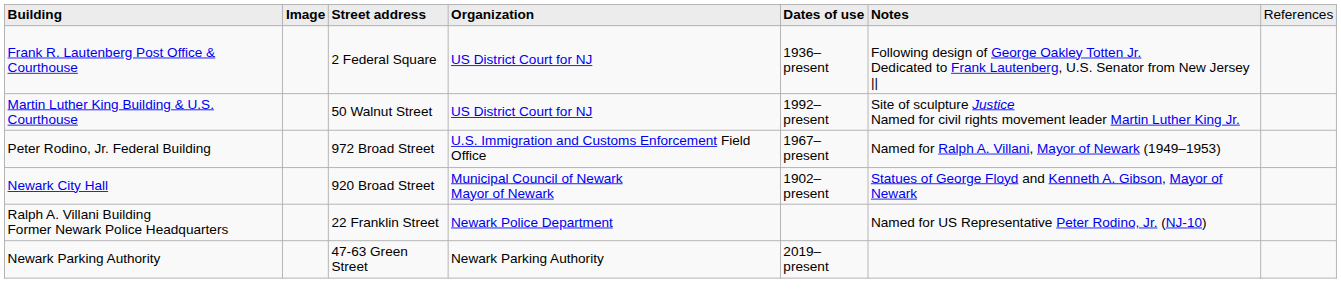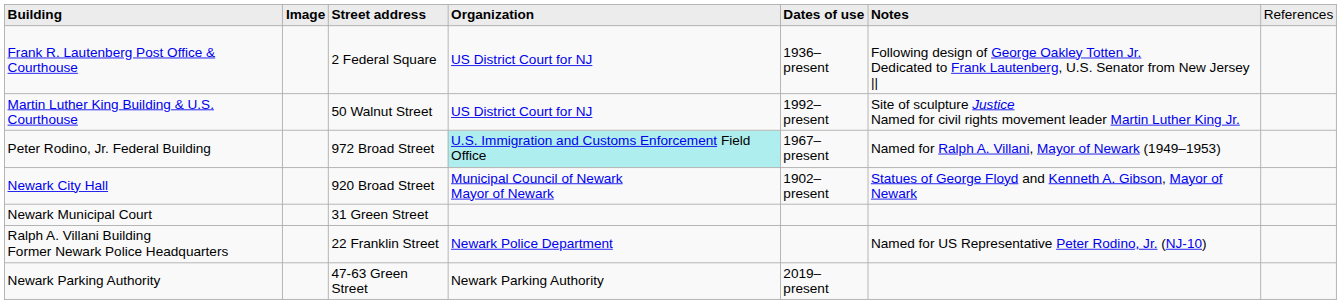 <table class="sortable wikitable">
 <tr bgcolor="#ececec">
 <td><strong>Building</strong></td>
 <td><strong>Image</strong></td>
 <td><strong>Street address</strong></td>
 <td><strong>Organization</strong></td>
 <td><strong>Dates of use</strong></td>
 <td><strong>Notes</strong></td>
 <td>References</td>
 </tr>
 <tr>
 <td><a href='#'>Frank R. Lautenberg Post Office & Courthouse</a></td>
 <td></td>
 <td>2 Federal Square</td>
 <td><a href='#'>US District Court for NJ</a></td>
 <td>1936–present</td>
 <td><br>Following design of <a href='#'>George Oakley Totten Jr.</a><br> Dedicated to <a href='#'>Frank Lautenberg</a>, U.S. Senator from New Jersey ||</td>
 </tr>
 <tr>
 <td><a href='#'>Martin Luther King Building & U.S. Courthouse</a></td>
 <td></td>
 <td>50 Walnut Street</td>
 <td><a href='#'>US District Court for NJ</a></td>
 <td>1992–present</td>
 <td>Site of sculpture <em><a href='#'>Justice</a></em><br>Named for civil rights movement leader <a href='#'>Martin Luther King Jr.</a></td>
 <td></td>
 </tr>
 <tr>
 <td>Peter Rodino, Jr. Federal Building</td>
 <td></td>
 <td>972 Broad Street</td>
-<td><a href='#'>U.S. Immigration and Customs Enforcement</a> Field Office</td>
+<td style="background: paleturquoise;"><a href='#'>U.S. Immigration and Customs Enforcement</a> Field Office</td>
 <td>1967–present</td>
 <td>Named for <a href='#'>Ralph A. Villani</a>, <a href='#'>Mayor of Newark</a> (1949–1953)</td>
 <td></td>
 </tr>
 <tr>
 <td><a href='#'>Newark City Hall</a></td>
 <td></td>
 <td>920 Broad Street</td>
 <td><a href='#'>Municipal Council of Newark</a><br><a href='#'>Mayor of Newark</a></td>
 <td>1902–present</td>
 <td><a href='#'>Statues of George Floyd</a> and <a href='#'>Kenneth A. Gibson</a>, <a href='#'>Mayor of Newark</a></td>
+<td></td>
+</tr>
+<tr>
+<td>Newark Municipal Court</td>
+<td></td>
+<td>31 Green Street</td>
+<td></td>
+<td></td>
+<td></td>
 <td></td>
 </tr>
 <tr>
 <td>Ralph A. Villani Building<br>Former Newark Police Headquarters</td>
 <td></td>
 <td>22 Franklin Street</td>
 <td><a href='#'>Newark Police Department</a></td>
 <td></td>
 <td>Named for US Representative <a href='#'>Peter Rodino, Jr.</a> (<a href='#'>NJ-10</a>)</td>
 <td></td>
 </tr>
 <tr>
 <td>Newark Parking Authority</td>
 <td></td>
 <td>47-63 Green Street</td>
 <td>Newark Parking Authority</td>
 <td>2019–present</td>
 <td></td>
 <td></td>
 </tr>
 </table>
